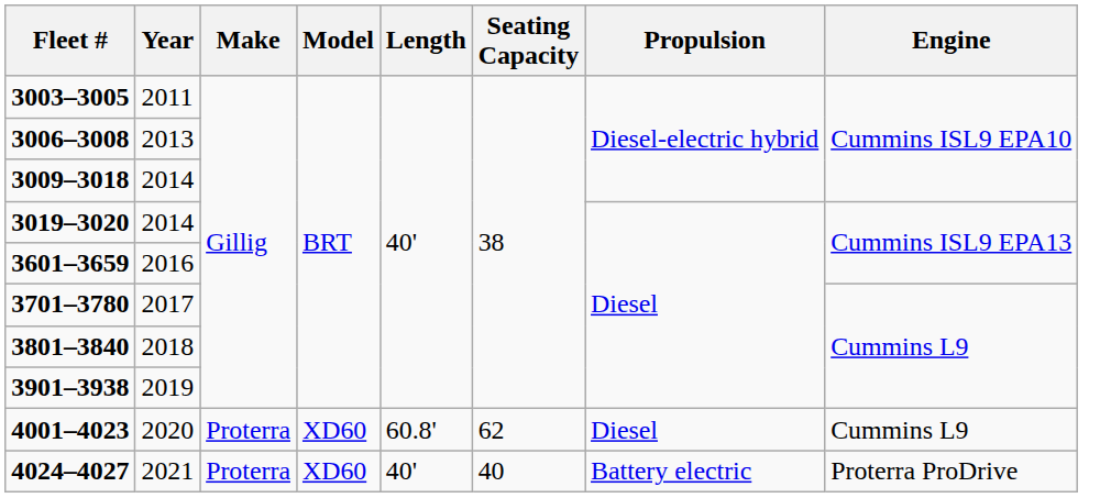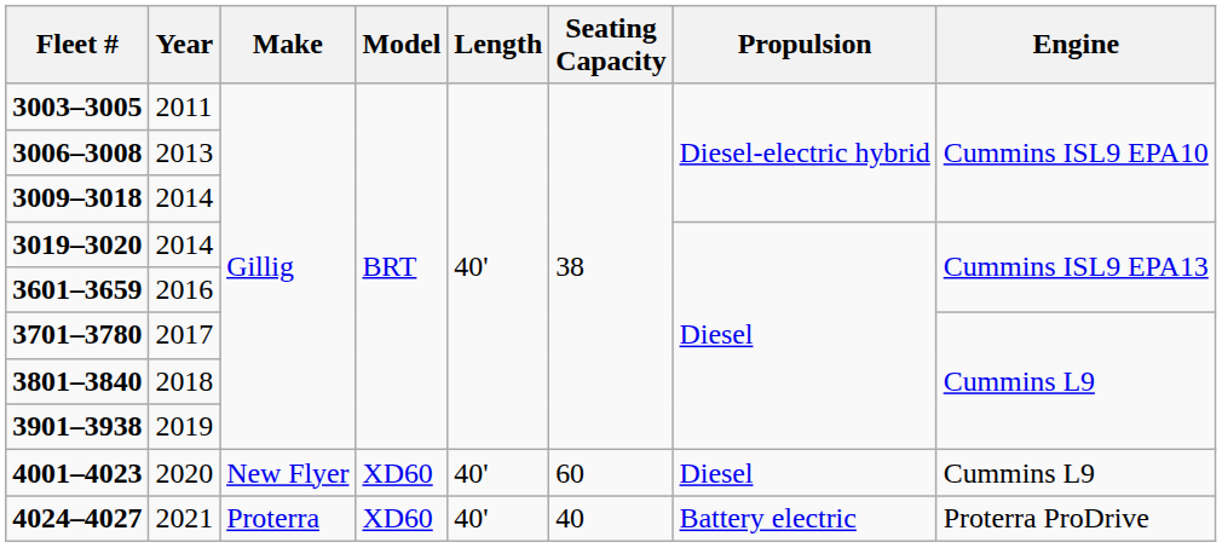 <table class="wikitable mw-collapsible mw-collapsed">
 <tr>
 <th>Fleet #</th>
 <th>Year</th>
 <th>Make</th>
 <th>Model</th>
 <th>Length</th>
 <th>Seating<br>Capacity</th>
 <th>Propulsion</th>
 <th>Engine</th>
 </tr>
 <tr>
 <td><strong>3003–3005</strong></td>
 <td>2011</td>
 <td rowspan="8"><a href='#'>Gillig</a></td>
 <td rowspan="8"><a href='#'>BRT</a></td>
 <td rowspan="8">40'</td>
 <td rowspan="8">38</td>
 <td rowspan="3"><a href='#'>Diesel-electric hybrid</a></td>
 <td rowspan="3"><a href='#'>Cummins ISL9 EPA10</a></td>
 </tr>
 <tr>
 <td><strong>3006–3008</strong></td>
 <td>2013</td>
 </tr>
 <tr>
 <td><strong>3009–3018</strong></td>
 <td>2014</td>
 </tr>
 <tr>
 <td><strong>3019–3020</strong></td>
 <td>2014</td>
 <td rowspan="5"><a href='#'>Diesel</a></td>
 <td rowspan="2"><a href='#'>Cummins ISL9 EPA13</a></td>
 </tr>
 <tr>
 <td><strong>3601–3659</strong></td>
 <td>2016</td>
 </tr>
 <tr>
 <td><strong>3701–3780</strong></td>
 <td>2017</td>
 <td rowspan="3"><a href='#'>Cummins L9</a></td>
 </tr>
 <tr>
 <td><strong>3801–3840</strong></td>
 <td>2018</td>
 </tr>
 <tr>
 <td><strong>3901–3938</strong></td>
 <td>2019</td>
 </tr>
 <tr>
 <td><strong>4001–4023</strong></td>
 <td>2020</td>
-<td><a href='#'>Proterra</a></td>
+<td><a href='#'>New Flyer</a></td>
 <td><a href='#'>XD60</a></td>
-<td>60.8'</td>
-<td>62</td>
+<td>40'</td>
+<td>60</td>
 <td><a href='#'>Diesel</a></td>
 <td>Cummins L9</td>
 </tr>
 <tr>
 <td><strong>4024–4027</strong></td>
 <td>2021</td>
 <td><a href='#'>Proterra</a></td>
 <td><a href='#'>XD60</a></td>
 <td>40'</td>
 <td>40</td>
 <td><a href='#'>Battery electric</a></td>
 <td>Proterra ProDrive</td>
 </tr>
 </table>
